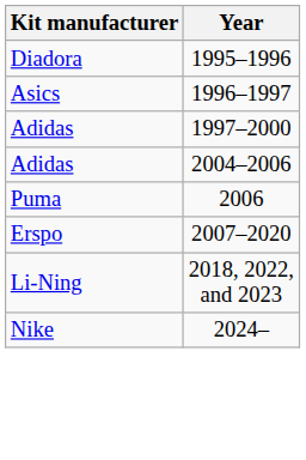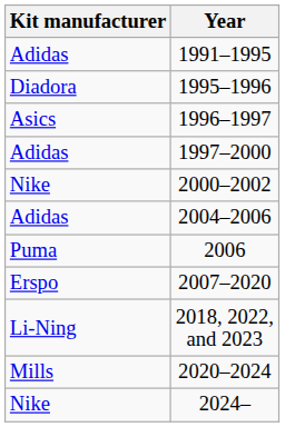 <table class="wikitable" style="text-align:center;">
 <tr>
 <th>Kit manufacturer</th>
 <th>Year</th>
+</tr>
+<tr>
+<td align=left> <a href='#'>Adidas</a></td>
+<td>1991–1995</td>
 </tr>
 <tr>
 <td align=left> <a href='#'>Diadora</a></td>
 <td>1995–1996</td>
 </tr>
 <tr>
 <td align=left> <a href='#'>Asics</a></td>
 <td>1996–1997</td>
 </tr>
 <tr>
 <td align=left> <a href='#'>Adidas</a></td>
 <td>1997–2000</td>
+</tr>
+<tr>
+<td align=left> <a href='#'>Nike</a></td>
+<td>2000–2002</td>
 </tr>
 <tr>
 <td align=left> <a href='#'>Adidas</a></td>
 <td>2004–2006</td>
 </tr>
 <tr>
 <td align=left> <a href='#'>Puma</a></td>
 <td>2006</td>
 </tr>
 <tr>
 <td align=left> <a href='#'>Erspo</a></td>
 <td>2007–2020</td>
 </tr>
 <tr>
 <td align=left> <a href='#'>Li-Ning</a></td>
 <td>2018, 2022,<br> and 2023</td>
 </tr>
 <tr>
+<td align=left> <a href='#'>Mills</a></td>
+<td>2020–2024</td>
+</tr>
+<tr>
 <td align=left> <a href='#'>Nike</a></td>
 <td>2024–</td>
 </tr>
 </table>
